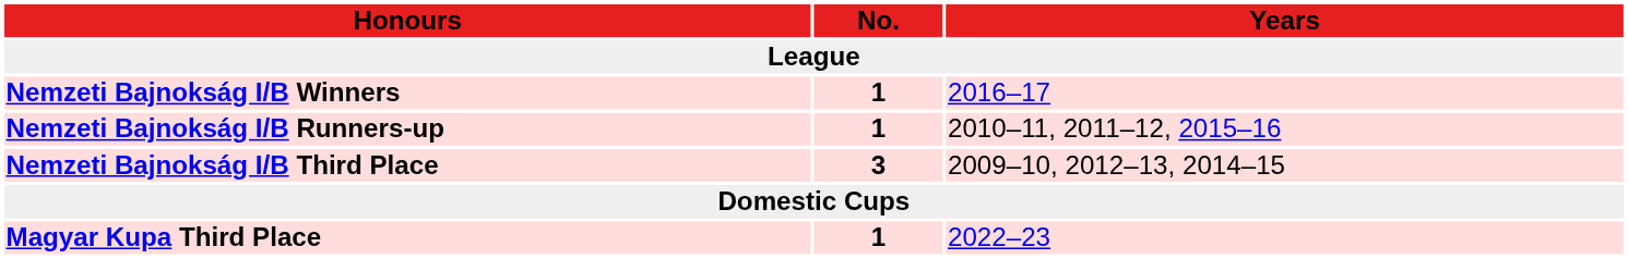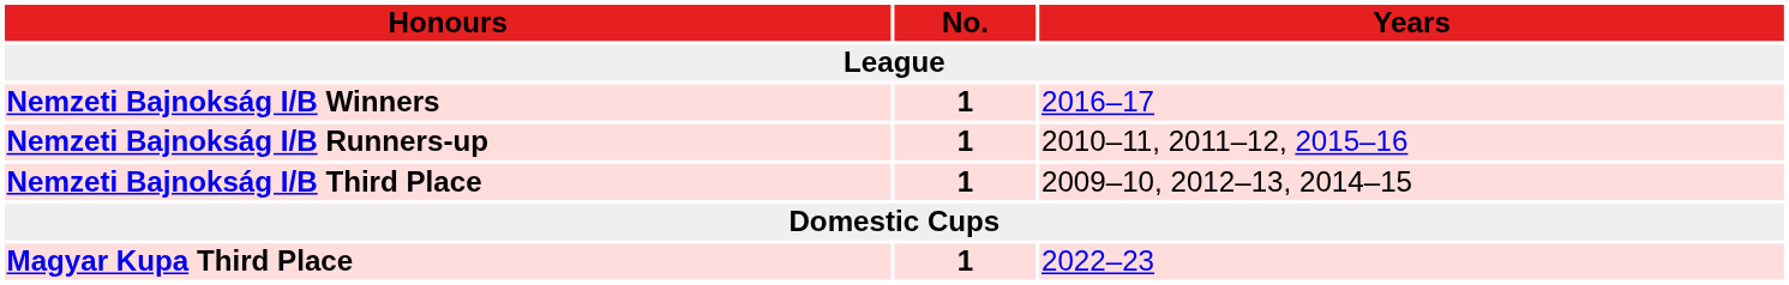 <table style="width:78%;">
 <tr style="background:#E62020;">
 <th width=50%><span>  <strong>Honours</strong></span></th>
 <th width=8%><span>   <strong>No.</strong></span></th>
 <th !width=20%><span> <strong>Years</strong></span></th>
 </tr>
 <tr>
 <th colspan="3" style="background:#efefef;"><strong>League</strong></th>
 </tr>
 <tr style="background:#fdd;">
 <td><strong><a href='#'>Nemzeti Bajnokság I/B</a></strong> <strong>Winners</strong></td>
 <td align=center><strong>1</strong></td>
 <td><a href='#'>2016–17</a></td>
 </tr>
 <tr style="background:#fdd;">
 <td><strong><a href='#'>Nemzeti Bajnokság I/B</a></strong> <strong>Runners-up</strong></td>
 <td align=center><strong>1</strong></td>
 <td>2010–11, 2011–12, <a href='#'>2015–16</a></td>
 </tr>
 <tr style="background:#fdd;">
 <td><strong><a href='#'>Nemzeti Bajnokság I/B</a></strong> <strong>Third Place</strong></td>
-<td align=center><strong>3</strong></td>
+<td align=center><strong>1</strong></td>
 <td>2009–10, 2012–13, 2014–15</td>
 </tr>
 <tr style="background:#fdd;">
 <th colspan="3" style="background:#efefef;"><strong>Domestic Cups</strong></th>
 </tr>
 <tr style="background:#fdd;">
 <td><strong><a href='#'>Magyar Kupa</a> Third Place</strong></td>
 <td align=center><strong>1</strong></td>
 <td><a href='#'>2022–23</a></td>
 </tr>
 </table>
